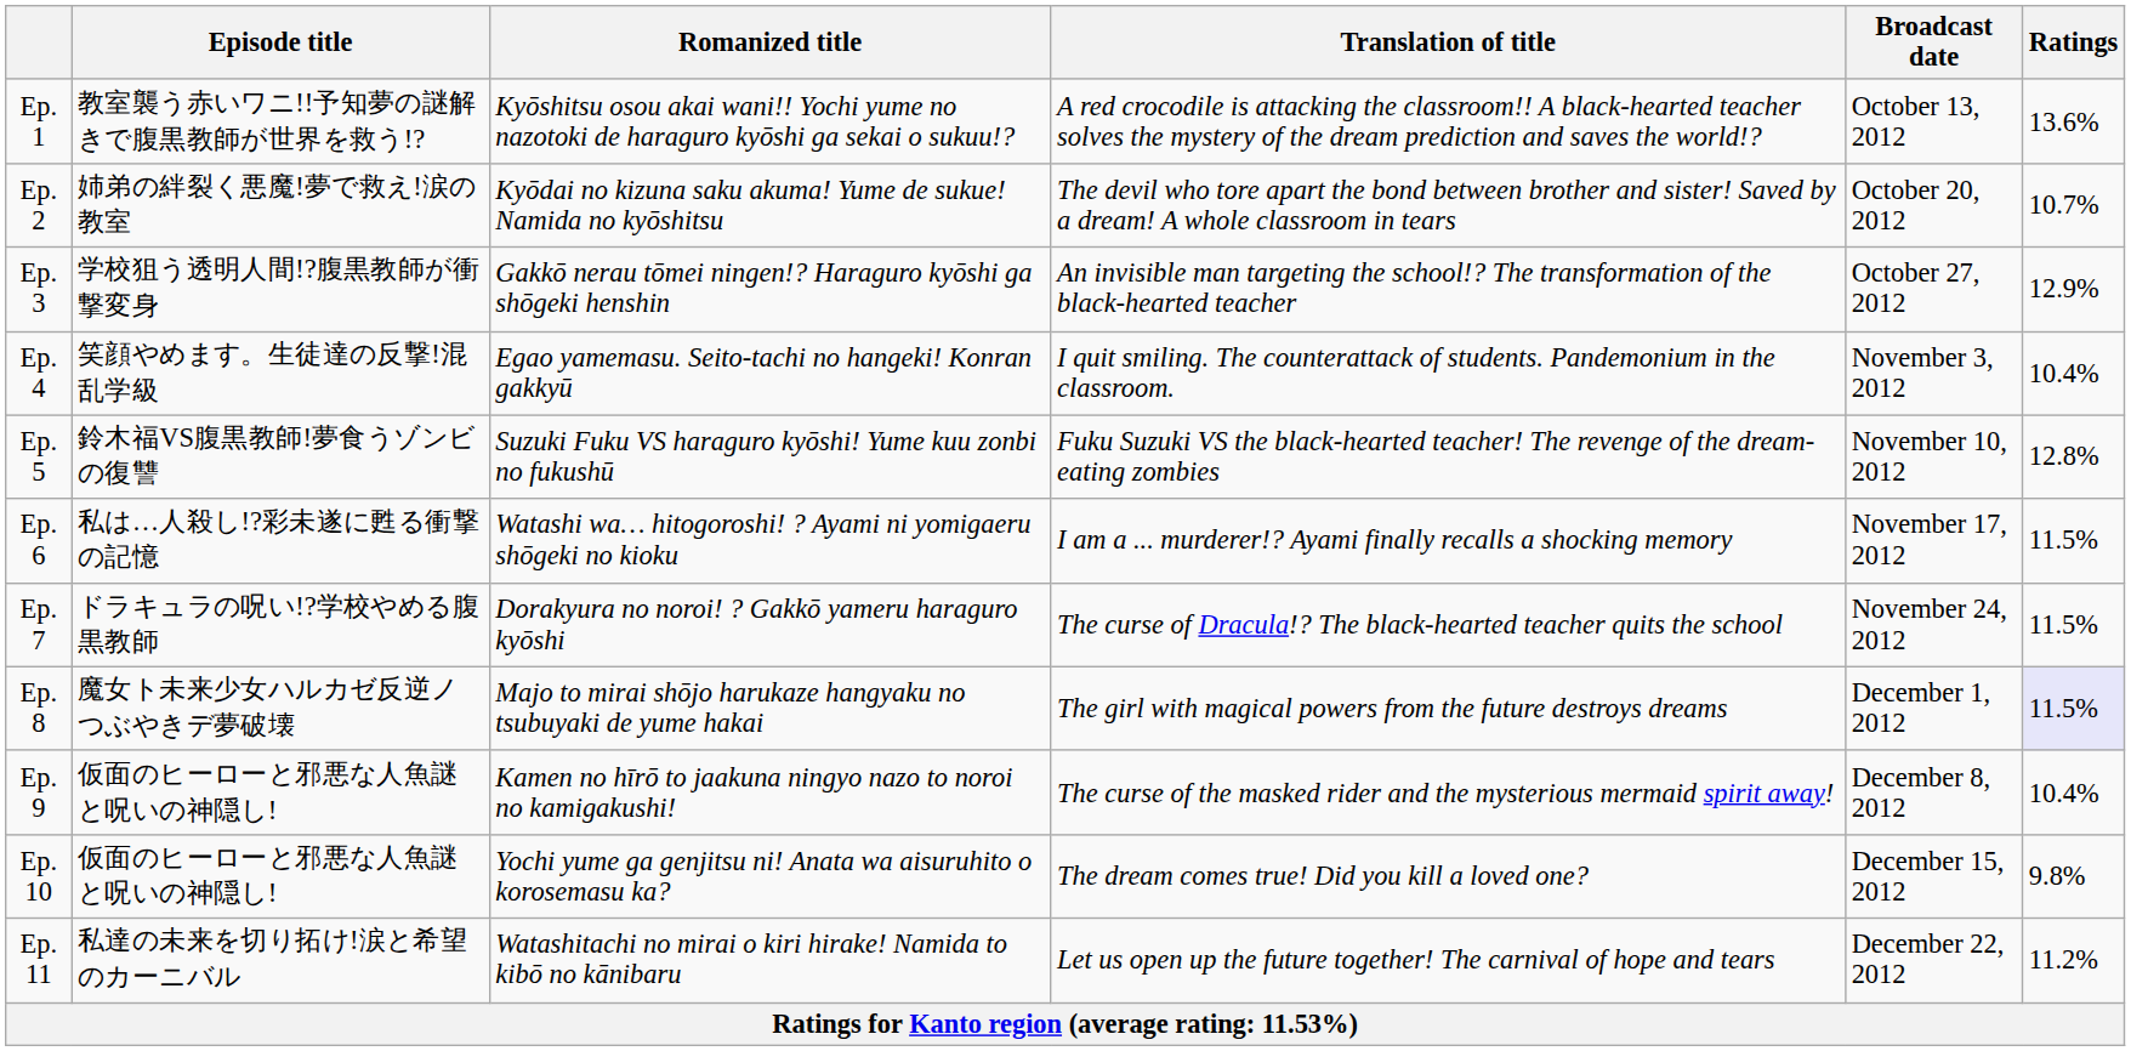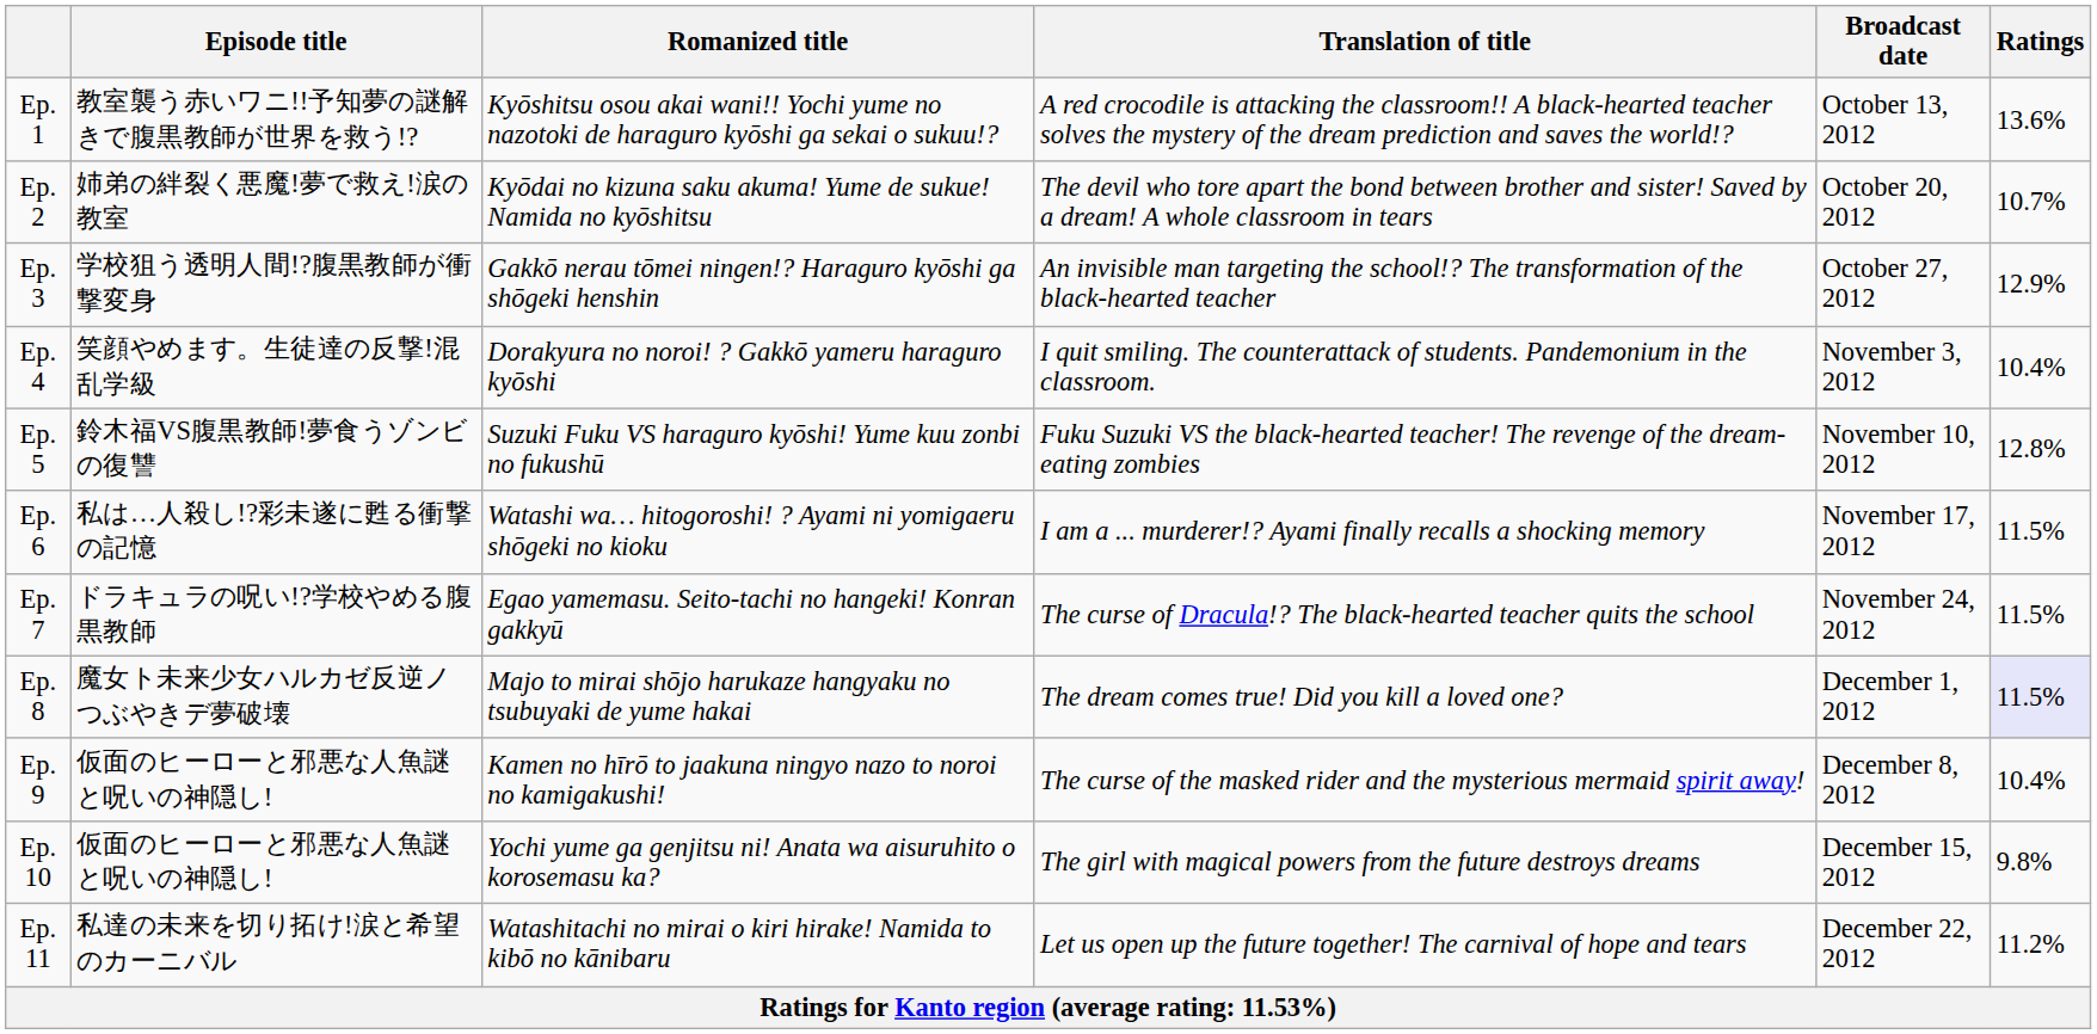 <table class="wikitable" style="text-align:center">
 <tr style="text-align:center">
 <th></th>
 <th>Episode title</th>
 <th>Romanized title</th>
 <th>Translation of title</th>
 <th>Broadcast date</th>
 <th>Ratings</th>
 </tr>
 <tr>
 <td>Ep. 1</td>
 <td align=left>教室襲う赤いワニ!!予知夢の謎解きで腹黒教師が世界を救う!?</td>
 <td align=left><em>Kyōshitsu osou akai wani!! Yochi yume no nazotoki de haraguro kyōshi ga sekai o sukuu!?</em></td>
 <td align=left><em>A red crocodile is attacking the classroom!! A black-hearted teacher solves the mystery of the dream prediction and saves the world!?</em></td>
 <td align=left>October 13, 2012</td>
 <td align=left>13.6%</td>
 </tr>
 <tr>
 <td>Ep. 2</td>
 <td align=left>姉弟の絆裂く悪魔!夢で救え!涙の教室</td>
 <td align=left><em>Kyōdai no kizuna saku akuma! Yume de sukue! Namida no kyōshitsu</em></td>
 <td align=left><em>The devil who tore apart the bond between brother and sister! Saved by a dream! A whole classroom in tears</em></td>
 <td align=left>October 20, 2012</td>
 <td align=left>10.7%</td>
 </tr>
 <tr>
 <td>Ep. 3</td>
 <td align=left>学校狙う透明人間!?腹黒教師が衝撃変身</td>
 <td align=left><em>Gakkō nerau tōmei ningen!? Haraguro kyōshi ga shōgeki henshin</em></td>
 <td align=left><em>An invisible man targeting the school!? The transformation of the black-hearted teacher</em></td>
 <td align=left>October 27, 2012</td>
 <td align=left>12.9%</td>
 </tr>
 <tr>
 <td>Ep. 4</td>
 <td align=left>笑顔やめます。生徒達の反撃!混乱学級</td>
-<td align=left><em>Egao yamemasu. Seito-tachi no hangeki! Konran gakkyū</em></td>
+<td align=left><em>Dorakyura no noroi! ? Gakkō yameru haraguro kyōshi</em></td>
 <td align=left><em>I quit smiling. The counterattack of students. Pandemonium in the classroom.</em></td>
 <td align=left>November 3, 2012</td>
 <td align=left>10.4%</td>
 </tr>
 <tr>
 <td>Ep. 5</td>
 <td align=left>鈴木福VS腹黒教師!夢食うゾンビの復讐</td>
 <td align=left><em>Suzuki Fuku VS haraguro kyōshi! Yume kuu zonbi no fukushū</em></td>
 <td align=left><em>Fuku Suzuki VS the black-hearted teacher! The revenge of the dream-eating zombies</em></td>
 <td align=left>November 10, 2012</td>
 <td align=left>12.8%</td>
 </tr>
 <tr>
 <td>Ep. 6</td>
 <td align=left>私は…人殺し!?彩未遂に甦る衝撃の記憶</td>
 <td align=left><em>Watashi wa… hitogoroshi! ? Ayami ni yomigaeru shōgeki no kioku</em></td>
 <td align=left><em>I am a ... murderer!? Ayami finally recalls a shocking memory</em></td>
 <td align=left>November 17, 2012</td>
 <td align=left>11.5%</td>
 </tr>
 <tr>
 <td>Ep. 7</td>
 <td align=left>ドラキュラの呪い!?学校やめる腹黒教師</td>
-<td align=left><em>Dorakyura no noroi! ? Gakkō yameru haraguro kyōshi</em></td>
+<td align=left><em>Egao yamemasu. Seito-tachi no hangeki! Konran gakkyū</em></td>
 <td align=left><em>The curse of <a href='#'>Dracula</a>!? The black-hearted teacher quits the school</em></td>
 <td align=left>November 24, 2012</td>
 <td align=left>11.5%</td>
 </tr>
 <tr>
 <td>Ep. 8</td>
 <td align=left>魔女ト未来少女ハルカゼ反逆ノつぶやきデ夢破壊</td>
 <td align=left><em>Majo to mirai shōjo harukaze hangyaku no tsubuyaki de yume hakai</em></td>
-<td align=left><em>The girl with magical powers from the future destroys dreams</em></td>
+<td align=left><em>The dream comes true! Did you kill a loved one?</em></td>
 <td align=left>December 1, 2012</td>
 <td align=left style="background: lavender;">11.5%</td>
 </tr>
 <tr>
 <td>Ep. 9</td>
 <td align=left>仮面のヒーローと邪悪な人魚謎と呪いの神隠し!</td>
 <td align=left><em>Kamen no hīrō to jaakuna ningyo nazo to noroi no kamigakushi!</em></td>
 <td align=left><em>The curse of the masked rider and the mysterious mermaid <a href='#'>spirit away</a>!</em></td>
 <td align=left>December 8, 2012</td>
 <td align=left>10.4%</td>
 </tr>
 <tr>
 <td>Ep. 10</td>
 <td align=left>仮面のヒーローと邪悪な人魚謎と呪いの神隠し!</td>
 <td align=left><em>Yochi yume ga genjitsu ni! Anata wa aisuruhito o korosemasu ka?</em></td>
-<td align=left><em>The dream comes true! Did you kill a loved one?</em></td>
+<td align=left><em>The girl with magical powers from the future destroys dreams</em></td>
 <td align=left>December 15, 2012</td>
 <td align=left>9.8%</td>
 </tr>
 <tr>
 <td>Ep. 11</td>
 <td align=left>私達の未来を切り拓け!涙と希望のカーニバル</td>
 <td align=left><em>Watashitachi no mirai o kiri hirake! Namida to kibō no kānibaru</em></td>
 <td align=left><em>Let us open up the future together! The carnival of hope and tears</em></td>
 <td align=left>December 22, 2012</td>
 <td align=left>11.2%</td>
 </tr>
 <tr>
 <th colspan="6">Ratings for <a href='#'>Kanto region</a> (average rating: 11.53%)</th>
 </tr>
 <tr>
 </tr>
 </table>
